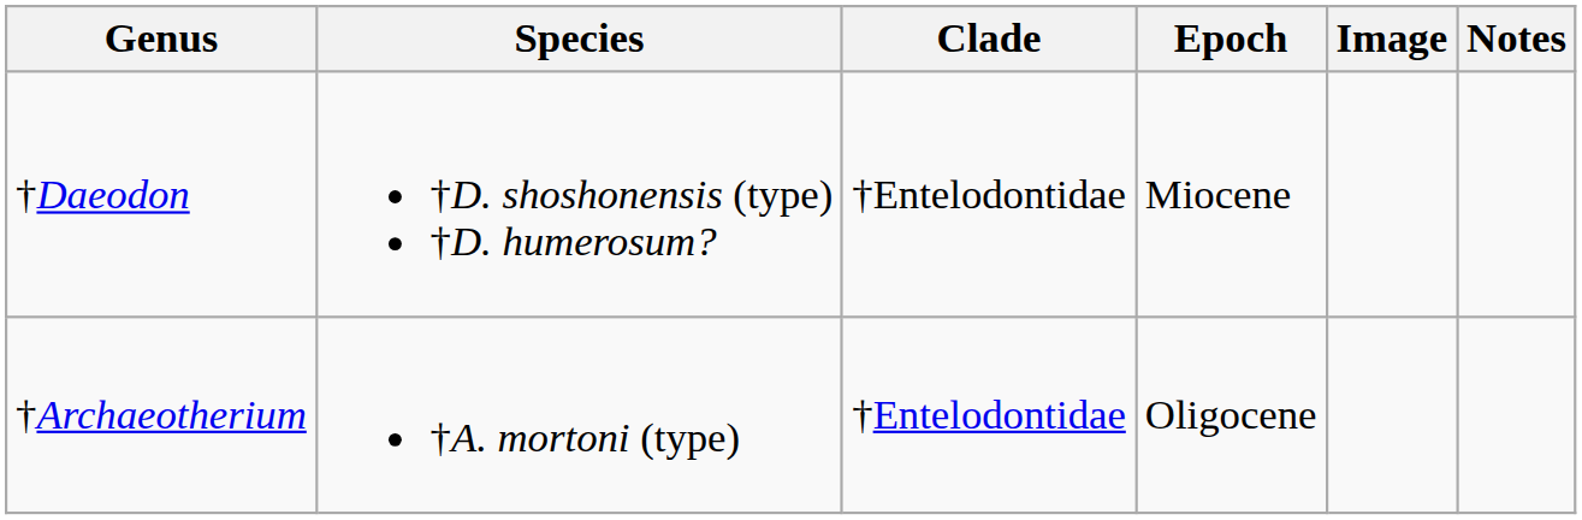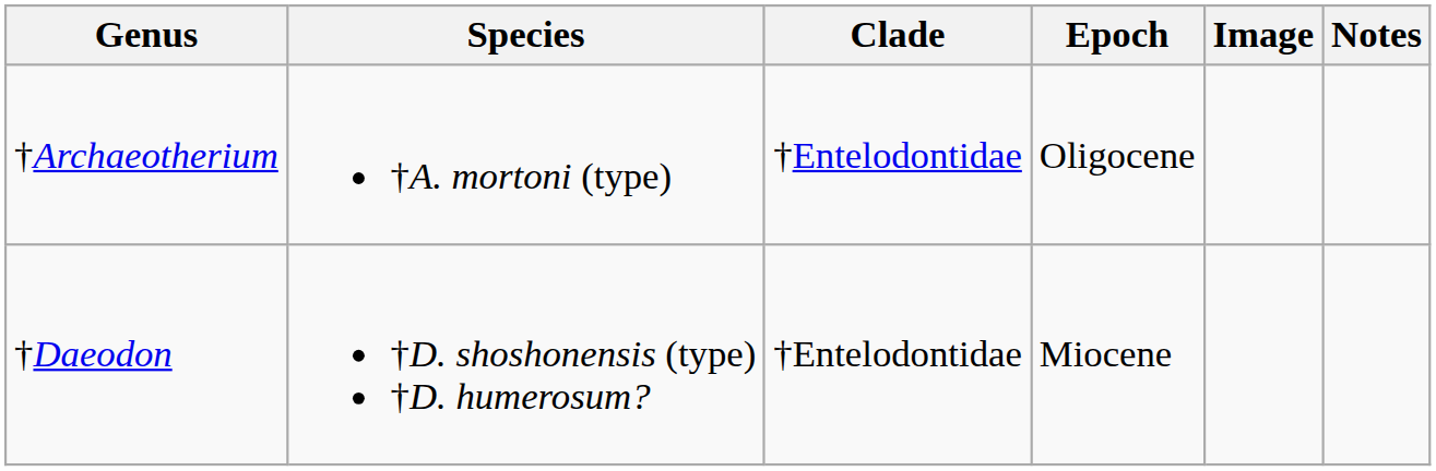 <table class="wikitable sortable">
 <tr>
 <th>Genus</th>
 <th>Species</th>
 <th>Clade</th>
 <th>Epoch</th>
 <th>Image</th>
 <th>Notes</th>
 </tr>
 <tr>
+<td>†<em><a href='#'>Archaeotherium</a></em></td>
+<td><br><ul><li>†<em>A. mortoni</em> (type)</li></ul></td>
+<td>†<a href='#'>Entelodontidae</a></td>
+<td>Oligocene</td>
+<td></td>
+<td></td>
+</tr>
+<tr>
 <td>†<em><a href='#'>Daeodon</a></em></td>
 <td><br><ul><li>†<em>D. shoshonensis</em> (type)</li><li>†<em>D. humerosum?</em></li></ul></td>
 <td>†Entelodontidae</td>
 <td>Miocene</td>
 <td></td>
 <td></td>
 </tr>
-<tr>
-<td>†<em><a href='#'>Archaeotherium</a></em></td>
-<td><br><ul><li>†<em>A. mortoni</em> (type)</li></ul></td>
-<td>†<a href='#'>Entelodontidae</a></td>
-<td>Oligocene</td>
-<td></td>
-<td></td>
-</tr>
 </table>
